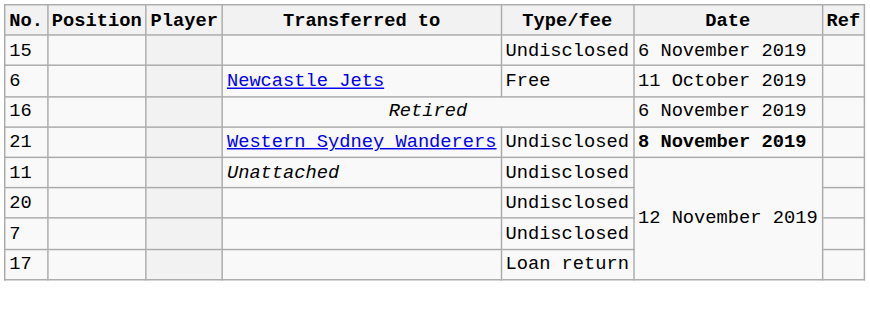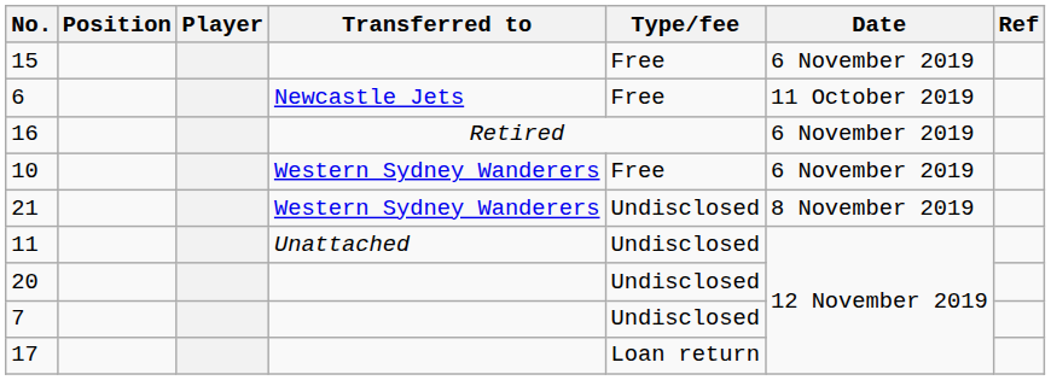 <table class="wikitable plainrowheaders sortable" style="text-align:center; text-align:left">
 <tr>
 <th scope="col">No.</th>
 <th scope="col">Position</th>
 <th scope="col">Player</th>
 <th scope="col">Transferred to</th>
 <th scope="col">Type/fee</th>
 <th scope="col">Date</th>
 <th scope="col" class="unsortable">Ref</th>
 </tr>
 <tr>
 <td>15</td>
 <td></td>
 <th scope="row"></th>
 <td></td>
-<td>Undisclosed</td>
+<td>Free</td>
 <td>6 November 2019</td>
 <td></td>
 </tr>
 <tr>
 <td>6</td>
 <td></td>
 <th scope="row"></th>
 <td><a href='#'>Newcastle Jets</a></td>
 <td>Free</td>
 <td>11 October 2019</td>
 <td></td>
 </tr>
 <tr>
 <td>16</td>
 <td></td>
 <th scope="row"></th>
 <td colspan="2" align=center><em>Retired</em></td>
 <td>6 November 2019</td>
 <td></td>
 </tr>
 <tr>
+<td>10</td>
+<td></td>
+<th scope="row"></th>
+<td><a href='#'>Western Sydney Wanderers</a></td>
+<td>Free</td>
+<td>6 November 2019</td>
+<td></td>
+</tr>
+<tr>
 <td>21</td>
 <td></td>
 <th scope="row"></th>
 <td><a href='#'>Western Sydney Wanderers</a></td>
 <td>Undisclosed</td>
-<td><strong>8 November 2019</strong></td>
+<td>8 November 2019</td>
 <td></td>
 </tr>
 <tr>
 <td>11</td>
 <td></td>
 <th scope="row"></th>
 <td><em>Unattached</em></td>
 <td>Undisclosed</td>
 <td rowspan="4">12 November 2019</td>
 <td></td>
 </tr>
 <tr>
 <td>20</td>
 <td></td>
 <th scope="row"></th>
 <td></td>
 <td>Undisclosed</td>
 <td></td>
 </tr>
 <tr>
 <td>7</td>
 <td></td>
 <th scope="row"></th>
 <td></td>
 <td>Undisclosed</td>
 <td></td>
 </tr>
 <tr>
 <td>17</td>
 <td></td>
 <th scope="row"></th>
 <td></td>
 <td>Loan return</td>
 <td></td>
 </tr>
 </table>
